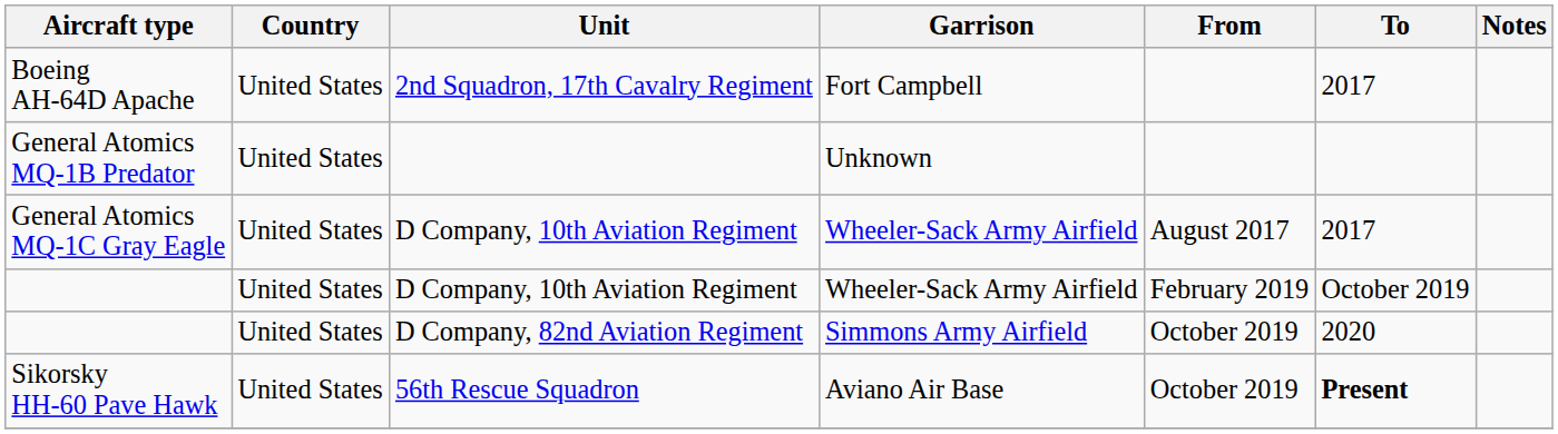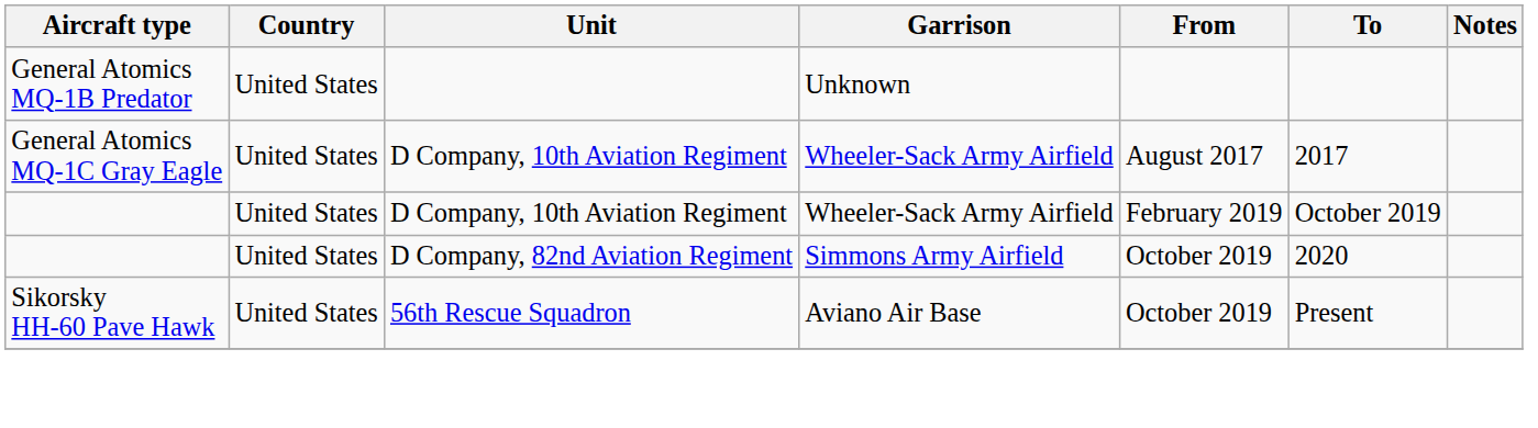 <table class="wikitable">
 <tr>
 <th>Aircraft type</th>
 <th><strong>Country</strong></th>
 <th>Unit</th>
 <th>Garrison</th>
 <th>From</th>
 <th>To</th>
 <th>Notes</th>
-</tr>
-<tr>
-<td>Boeing<br>AH-64D Apache</td>
-<td>United States</td>
-<td><a href='#'>2nd Squadron, 17th Cavalry Regiment</a></td>
-<td>Fort Campbell</td>
-<td></td>
-<td>2017</td>
-<td></td>
 </tr>
 <tr>
 <td>General Atomics<br><a href='#'>MQ-1B Predator</a></td>
 <td>United States</td>
 <td></td>
 <td>Unknown</td>
 <td></td>
 <td></td>
 <td></td>
 </tr>
 <tr>
 <td>General Atomics<br><a href='#'>MQ-1C Gray Eagle</a></td>
 <td>United States</td>
 <td>D Company, <a href='#'>10th Aviation Regiment</a></td>
 <td><a href='#'>Wheeler-Sack Army Airfield</a></td>
 <td>August 2017</td>
 <td>2017</td>
 <td></td>
 </tr>
 <tr>
 <td></td>
 <td>United States</td>
 <td>D Company, 10th Aviation Regiment</td>
 <td>Wheeler-Sack Army Airfield</td>
 <td>February 2019</td>
 <td>October 2019</td>
 <td></td>
 </tr>
 <tr>
 <td></td>
 <td>United States</td>
 <td>D Company, <a href='#'>82nd Aviation Regiment</a></td>
 <td><a href='#'>Simmons Army Airfield</a></td>
 <td>October 2019</td>
 <td>2020</td>
 <td></td>
 </tr>
 <tr>
 <td>Sikorsky<br><a href='#'>HH-60 Pave Hawk</a></td>
 <td>United States</td>
 <td><a href='#'>56th Rescue Squadron</a></td>
 <td>Aviano Air Base</td>
 <td>October 2019</td>
-<td><strong>Present</strong></td>
+<td>Present</td>
 <td></td>
 </tr>
 <tr>
 </tr>
 </table>
